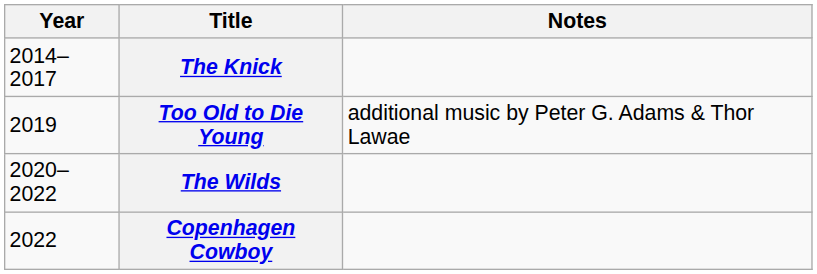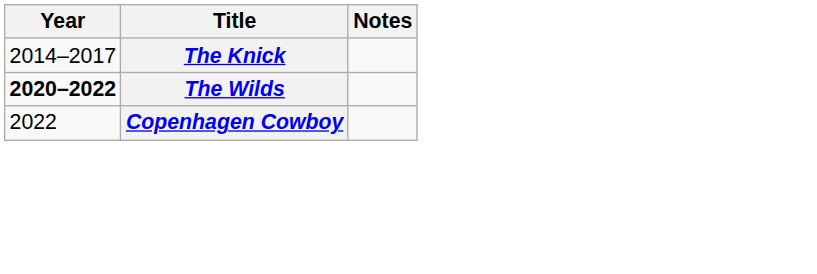 <table class="wikitable plainrowheaders">
 <tr>
 <th>Year</th>
 <th>Title</th>
 <th>Notes</th>
 </tr>
 <tr>
 <td>2014–2017</td>
 <th style="text-align:center;" scope="row"><em><a href='#'>The Knick</a></em></th>
 <td></td>
 </tr>
 <tr>
-<td>2019</td>
-<th style="text-align:center;" scope="row"><em><a href='#'>Too Old to Die Young</a></em></th>
-<td>additional music by Peter G. Adams & Thor Lawae</td>
-</tr>
-<tr>
-<td>2020–2022</td>
+<td><strong>2020–2022</strong></td>
 <th style="text-align:center;" scope="row"><em><a href='#'>The Wilds</a></em></th>
 <td></td>
 </tr>
 <tr>
 <td>2022</td>
 <th style="text-align:center;" scope="row"><em><a href='#'>Copenhagen Cowboy</a></em></th>
 <td></td>
 </tr>
 </table>
